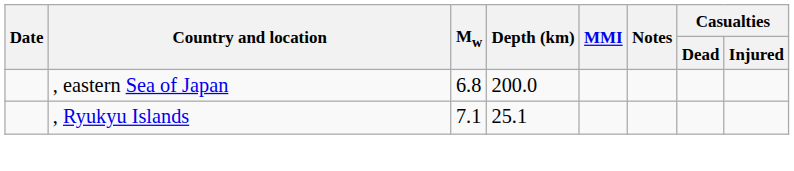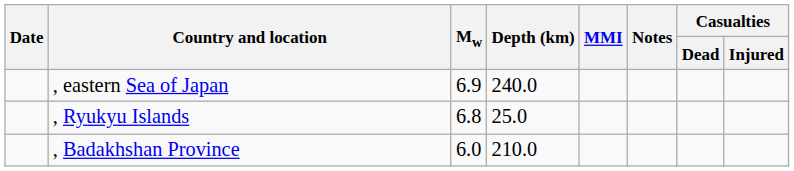 <table class="wikitable sortable sort-under" style="border:1px black; margin-left:1em;">
 <tr>
 <th rowspan="2"><small>Date</small></th>
 <th rowspan="2" style="width: 310px"><small>Country and location</small></th>
 <th rowspan="2"><small>M<sub>w</sub></small></th>
 <th rowspan="2"><small>Depth (km)</small></th>
 <th rowspan="2"><small><a href='#'>MMI</a></small></th>
 <th rowspan="2" class="unsortable"><small>Notes</small></th>
 <th colspan="2"><small>Casualties</small></th>
 </tr>
 <tr>
 <th><small>Dead</small></th>
 <th><small>Injured</small></th>
 </tr>
 <tr>
 <td></td>
 <td>, eastern <a href='#'>Sea of Japan</a></td>
-<td>6.8</td>
-<td>200.0</td>
+<td>6.9</td>
+<td>240.0</td>
 <td></td>
 <td></td>
 <td></td>
 <td></td>
 </tr>
 <tr>
 <td></td>
 <td>, <a href='#'>Ryukyu Islands</a></td>
-<td>7.1</td>
-<td>25.1</td>
+<td>6.8</td>
+<td>25.0</td>
+<td></td>
+<td></td>
+<td></td>
+<td></td>
+</tr>
+<tr>
+<td></td>
+<td>, <a href='#'>Badakhshan Province</a></td>
+<td>6.0</td>
+<td>210.0</td>
 <td></td>
 <td></td>
 <td></td>
 <td></td>
 </tr>
 </table>
